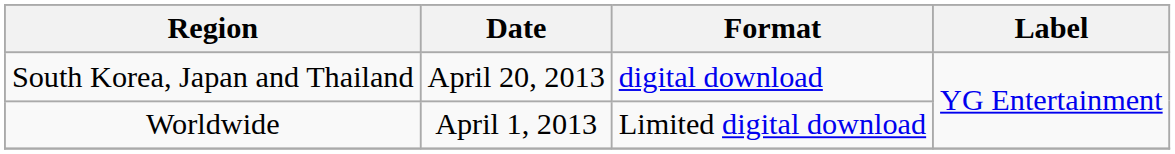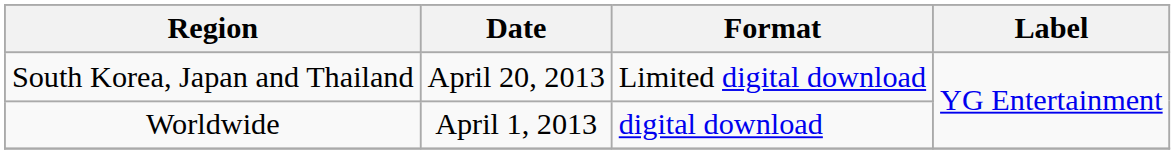 <table class="wikitable">
 <tr>
 <th>Region</th>
 <th>Date</th>
 <th>Format</th>
 <th>Label</th>
 </tr>
 <tr>
 <td style="text-align:center;">South Korea, Japan and Thailand</td>
 <td style="text-align:center;" rowspan=1>April 20, 2013</td>
-<td><a href='#'>digital download</a></td>
+<td>Limited <a href='#'>digital download</a></td>
 <td style="text-align:center;" rowspan=2><a href='#'>YG Entertainment</a></td>
 </tr>
 <tr>
 <td style="text-align:center;">Worldwide</td>
 <td style="text-align:center;" rowspan=1>April 1, 2013</td>
-<td>Limited <a href='#'>digital download</a></td>
+<td><a href='#'>digital download</a></td>
 </tr>
 <tr>
 </tr>
 </table>
